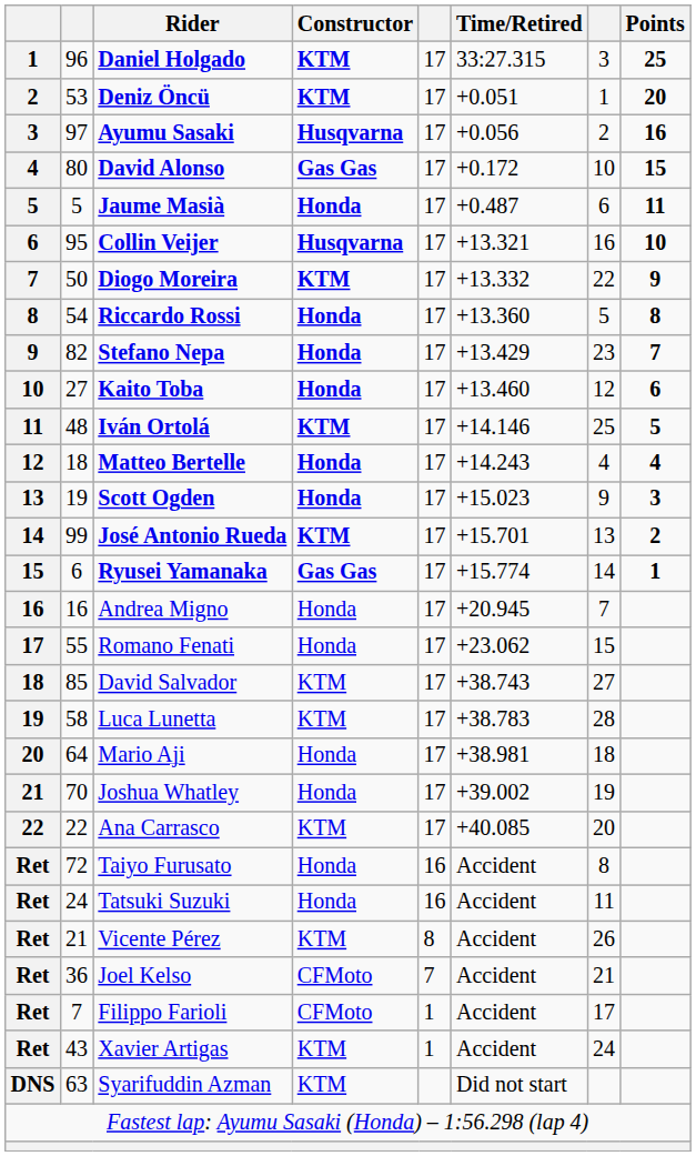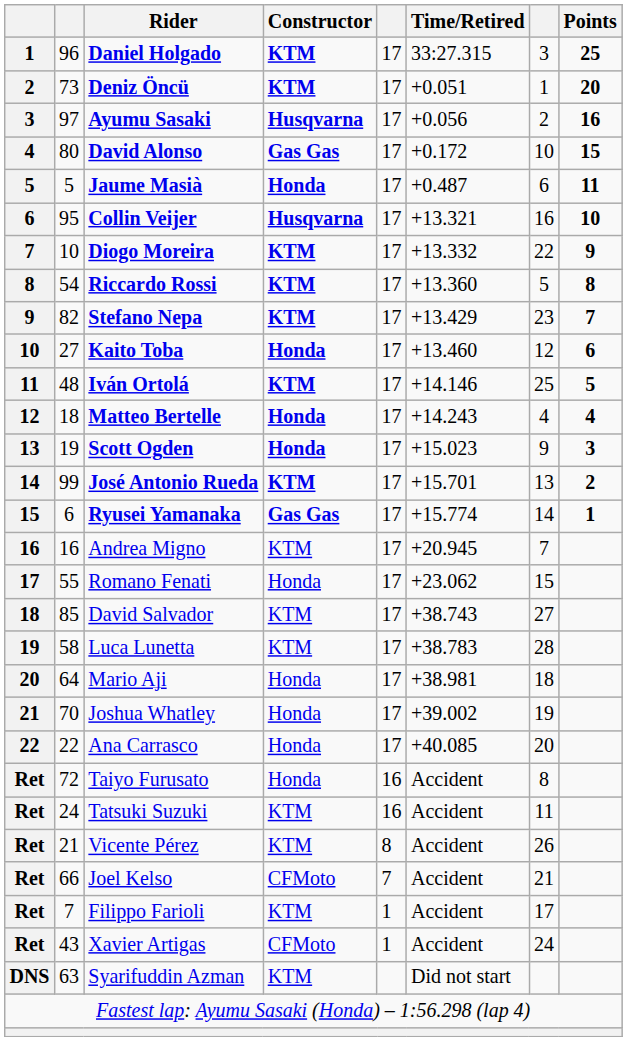 <table class="wikitable sortable" style="font-size: 85%;">
 <tr>
 <th scope="col"></th>
 <th scope="col"></th>
 <th scope="col">Rider</th>
 <th scope="col">Constructor</th>
 <th scope="col" class="unsortable"></th>
 <th scope="col" class="unsortable">Time/Retired</th>
 <th scope="col"></th>
 <th scope="col">Points</th>
 </tr>
 <tr>
 <th scope="row">1</th>
 <td align="center">96</td>
 <td data-sort-value="hol"> <strong><a href='#'>Daniel Holgado</a></strong></td>
 <td><strong><a href='#'>KTM</a></strong></td>
 <td>17</td>
 <td>33:27.315</td>
 <td align="center">3</td>
 <td align="center"><strong>25</strong></td>
 </tr>
 <tr>
 <th scope="row">2</th>
-<td align="center">53</td>
+<td align="center">73</td>
 <td data-sort-value="onc"> <strong><a href='#'>Deniz Öncü</a></strong></td>
 <td><strong><a href='#'>KTM</a></strong></td>
 <td>17</td>
 <td>+0.051</td>
 <td align="center">1</td>
 <td align="center"><strong>20</strong></td>
 </tr>
 <tr>
 <th scope="row">3</th>
 <td align="center">97</td>
 <td data-sort-value="sas"> <strong><a href='#'>Ayumu Sasaki</a></strong></td>
 <td><strong><a href='#'>Husqvarna</a></strong></td>
 <td>17</td>
 <td>+0.056</td>
 <td align="center">2</td>
 <td align="center"><strong>16</strong></td>
 </tr>
 <tr>
 <th scope="row">4</th>
 <td align="center">80</td>
 <td data-sort-value="alo"> <strong><a href='#'>David Alonso</a></strong></td>
 <td><strong><a href='#'>Gas Gas</a></strong></td>
 <td>17</td>
 <td>+0.172</td>
 <td align="center">10</td>
 <td align="center"><strong>15</strong></td>
 </tr>
 <tr>
 <th scope="row">5</th>
 <td align="center">5</td>
 <td data-sort-value="mas"> <strong><a href='#'>Jaume Masià</a></strong></td>
 <td><strong><a href='#'>Honda</a></strong></td>
 <td>17</td>
 <td>+0.487</td>
 <td align="center">6</td>
 <td align="center"><strong>11</strong></td>
 </tr>
 <tr>
 <th scope="row">6</th>
 <td align="center">95</td>
 <td data-sort-value="vei"> <strong><a href='#'>Collin Veijer</a></strong></td>
 <td><strong><a href='#'>Husqvarna</a></strong></td>
 <td>17</td>
 <td>+13.321</td>
 <td align="center">16</td>
 <td align="center"><strong>10</strong></td>
 </tr>
 <tr>
 <th scope="row">7</th>
-<td align="center">50</td>
+<td align="center">10</td>
 <td data-sort-value="mor"> <strong><a href='#'>Diogo Moreira</a></strong></td>
 <td><strong><a href='#'>KTM</a></strong></td>
 <td>17</td>
 <td>+13.332</td>
 <td align="center">22</td>
 <td align="center"><strong>9</strong></td>
 </tr>
 <tr>
 <th scope="row">8</th>
 <td align="center">54</td>
 <td data-sort-value="ros"> <strong><a href='#'>Riccardo Rossi</a></strong></td>
-<td><strong><a href='#'>Honda</a></strong></td>
+<td><strong><a href='#'>KTM</a></strong></td>
 <td>17</td>
 <td>+13.360</td>
 <td align="center">5</td>
 <td align="center"><strong>8</strong></td>
 </tr>
 <tr>
 <th scope="row">9</th>
 <td align="center">82</td>
 <td data-sort-value="nep"> <strong><a href='#'>Stefano Nepa</a></strong></td>
-<td><strong><a href='#'>Honda</a></strong></td>
+<td><strong><a href='#'>KTM</a></strong></td>
 <td>17</td>
 <td>+13.429</td>
 <td align="center">23</td>
 <td align="center"><strong>7</strong></td>
 </tr>
 <tr>
 <th scope="row">10</th>
 <td align="center">27</td>
 <td data-sort-value="tob"> <strong><a href='#'>Kaito Toba</a></strong></td>
 <td><strong><a href='#'>Honda</a></strong></td>
 <td>17</td>
 <td>+13.460</td>
 <td align="center">12</td>
 <td align="center"><strong>6</strong></td>
 </tr>
 <tr>
 <th scope="row">11</th>
 <td align="center">48</td>
 <td data-sort-value="ort"> <strong><a href='#'>Iván Ortolá</a></strong></td>
 <td><strong><a href='#'>KTM</a></strong></td>
 <td>17</td>
 <td>+14.146</td>
 <td align="center">25</td>
 <td align="center"><strong>5</strong></td>
 </tr>
 <tr>
 <th scope="row">12</th>
 <td align="center">18</td>
 <td data-sort-value="ber"> <strong><a href='#'>Matteo Bertelle</a></strong></td>
 <td><strong><a href='#'>Honda</a></strong></td>
 <td>17</td>
 <td>+14.243</td>
 <td align="center">4</td>
 <td align="center"><strong>4</strong></td>
 </tr>
 <tr>
 <th scope="row">13</th>
 <td align="center">19</td>
 <td data-sort-value="ogd"> <strong><a href='#'>Scott Ogden</a></strong></td>
 <td><strong><a href='#'>Honda</a></strong></td>
 <td>17</td>
 <td>+15.023</td>
 <td align="center">9</td>
 <td align="center"><strong>3</strong></td>
 </tr>
 <tr>
 <th scope="row">14</th>
 <td align="center">99</td>
 <td data-sort-value="rue"> <strong><a href='#'>José Antonio Rueda</a></strong></td>
 <td><strong><a href='#'>KTM</a></strong></td>
 <td>17</td>
 <td>+15.701</td>
 <td align="center">13</td>
 <td align="center"><strong>2</strong></td>
 </tr>
 <tr>
 <th scope="row">15</th>
 <td align="center">6</td>
 <td data-sort-value="yam"> <strong><a href='#'>Ryusei Yamanaka</a></strong></td>
 <td><strong><a href='#'>Gas Gas</a></strong></td>
 <td>17</td>
 <td>+15.774</td>
 <td align="center">14</td>
 <td align="center"><strong>1</strong></td>
 </tr>
 <tr>
 <th scope="row">16</th>
 <td align="center">16</td>
 <td data-sort-value="mig"> <a href='#'>Andrea Migno</a></td>
-<td><a href='#'>Honda</a></td>
+<td><a href='#'>KTM</a></td>
 <td>17</td>
 <td>+20.945</td>
 <td align="center">7</td>
 <td></td>
 </tr>
 <tr>
 <th scope="row">17</th>
 <td align="center">55</td>
 <td data-sort-value="fen"> <a href='#'>Romano Fenati</a></td>
 <td><a href='#'>Honda</a></td>
 <td>17</td>
 <td>+23.062</td>
 <td align="center">15</td>
 <td align="center"></td>
 </tr>
 <tr>
 <th scope="row">18</th>
 <td align="center">85</td>
 <td data-sort-value="sal"> <a href='#'>David Salvador</a></td>
 <td><a href='#'>KTM</a></td>
 <td>17</td>
 <td>+38.743</td>
 <td align="center">27</td>
 <td align="center"></td>
 </tr>
 <tr>
 <th scope="row">19</th>
 <td align="center">58</td>
 <td data-sort-value="lun"> <a href='#'>Luca Lunetta</a></td>
 <td><a href='#'>KTM</a></td>
 <td>17</td>
 <td>+38.783</td>
 <td align="center">28</td>
 <td align="center"></td>
 </tr>
 <tr>
 <th scope="row">20</th>
 <td align="center">64</td>
 <td data-sort-value="aji"> <a href='#'>Mario Aji</a></td>
 <td><a href='#'>Honda</a></td>
 <td>17</td>
 <td>+38.981</td>
 <td align="center">18</td>
 <td align="center"></td>
 </tr>
 <tr>
 <th scope="row">21</th>
 <td align="center">70</td>
 <td data-sort-value="wha"> <a href='#'>Joshua Whatley</a></td>
 <td><a href='#'>Honda</a></td>
 <td>17</td>
 <td>+39.002</td>
 <td align="center">19</td>
 <td></td>
 </tr>
 <tr>
 <th scope="row">22</th>
 <td align="center">22</td>
 <td data-sort-value="car"> <a href='#'>Ana Carrasco</a></td>
-<td><a href='#'>KTM</a></td>
+<td><a href='#'>Honda</a></td>
 <td>17</td>
 <td>+40.085</td>
 <td align="center">20</td>
 <td></td>
 </tr>
 <tr>
 <th scope="row">Ret</th>
 <td align="center">72</td>
 <td data-sort-value="fur"> <a href='#'>Taiyo Furusato</a></td>
 <td><a href='#'>Honda</a></td>
 <td>16</td>
 <td>Accident</td>
 <td align="center">8</td>
 <td></td>
 </tr>
 <tr>
 <th scope="row">Ret</th>
 <td align="center">24</td>
 <td data-sort-value="suz"> <a href='#'>Tatsuki Suzuki</a></td>
-<td><a href='#'>Honda</a></td>
+<td><a href='#'>KTM</a></td>
 <td>16</td>
 <td>Accident</td>
 <td align="center">11</td>
 <td></td>
 </tr>
 <tr>
 <th scope="row">Ret</th>
 <td align="center">21</td>
 <td data-sort-value="per"> <a href='#'>Vicente Pérez</a></td>
 <td><a href='#'>KTM</a></td>
 <td>8</td>
 <td>Accident</td>
 <td align="center">26</td>
 <td></td>
 </tr>
 <tr>
 <th scope="row">Ret</th>
-<td align="center">36</td>
+<td align="center">66</td>
 <td data-sort-value="kel"> <a href='#'>Joel Kelso</a></td>
 <td><a href='#'>CFMoto</a></td>
 <td>7</td>
 <td>Accident</td>
 <td align="center">21</td>
 <td></td>
 </tr>
 <tr>
 <th scope="row">Ret</th>
 <td align="center">7</td>
 <td data-sort-value="far"> <a href='#'>Filippo Farioli</a></td>
-<td><a href='#'>CFMoto</a></td>
+<td><a href='#'>KTM</a></td>
 <td>1</td>
 <td>Accident</td>
 <td align="center">17</td>
 <td align="center"></td>
 </tr>
 <tr>
 <th scope="row">Ret</th>
 <td align="center">43</td>
 <td data-sort-value="art"> <a href='#'>Xavier Artigas</a></td>
-<td><a href='#'>KTM</a></td>
+<td><a href='#'>CFMoto</a></td>
 <td>1</td>
 <td>Accident</td>
 <td align="center">24</td>
 <td></td>
 </tr>
 <tr>
 <th scope="row">DNS</th>
 <td align="center">63</td>
 <td data-sort-value="sya"> <a href='#'>Syarifuddin Azman</a></td>
 <td><a href='#'>KTM</a></td>
 <td></td>
 <td>Did not start</td>
 <td></td>
 <td></td>
 </tr>
 <tr class="sortbottom">
 <td colspan="8" style="text-align:center"><em><a href='#'>Fastest lap</a>:  <a href='#'>Ayumu Sasaki</a> (<a href='#'>Honda</a>) – 1:56.298 (lap 4)</em></td>
 </tr>
 <tr>
 <th colspan=8></th>
 </tr>
 </table>
